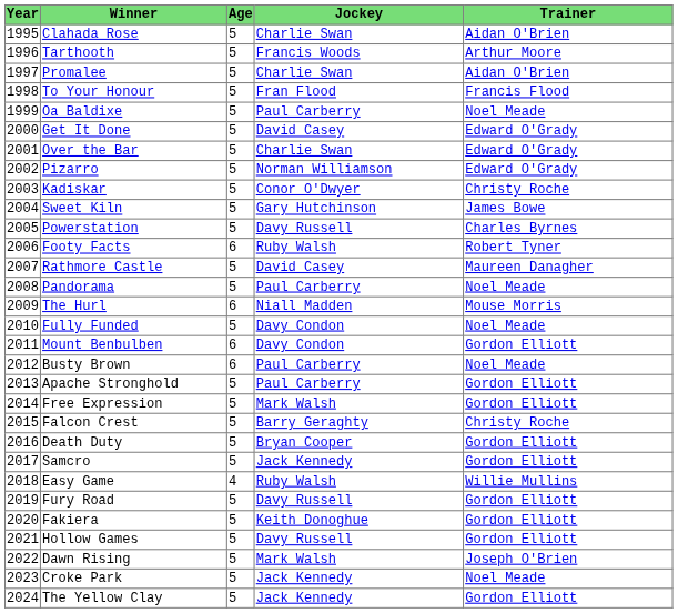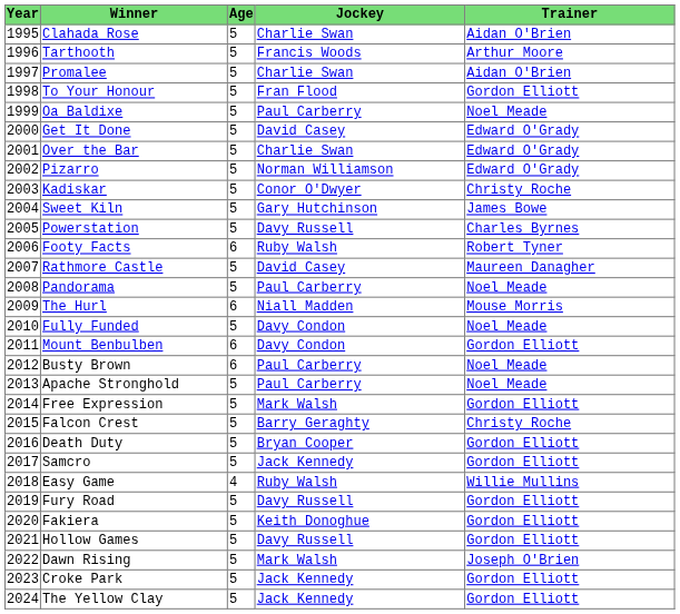 <table class = "sortable" | border="1" style="border-collapse: collapse; font-size:90%">
 <tr bgcolor="#77dd77" align="center">
 <th>Year</th>
 <th>Winner</th>
 <th>Age</th>
 <th>Jockey</th>
 <th>Trainer</th>
 </tr>
 <tr>
 <td>1995</td>
 <td width=160px><a href='#'>Clahada Rose</a></td>
 <td>5</td>
 <td width=180px><a href='#'>Charlie Swan</a></td>
 <td width=180px><a href='#'>Aidan O'Brien</a></td>
 </tr>
 <tr>
 <td>1996</td>
 <td><a href='#'>Tarthooth</a></td>
 <td>5</td>
 <td><a href='#'>Francis Woods</a></td>
 <td><a href='#'>Arthur Moore</a></td>
 </tr>
 <tr>
 <td>1997</td>
 <td><a href='#'>Promalee</a></td>
 <td>5</td>
 <td><a href='#'>Charlie Swan</a></td>
 <td><a href='#'>Aidan O'Brien</a></td>
 </tr>
 <tr>
 <td>1998</td>
 <td><a href='#'>To Your Honour</a></td>
 <td>5</td>
 <td><a href='#'>Fran Flood</a></td>
-<td><a href='#'>Francis Flood</a></td>
+<td><a href='#'>Gordon Elliott</a></td>
 </tr>
 <tr>
 <td>1999</td>
 <td><a href='#'>Oa Baldixe</a></td>
 <td>5</td>
 <td><a href='#'>Paul Carberry</a></td>
 <td><a href='#'>Noel Meade</a></td>
 </tr>
 <tr>
 <td>2000</td>
 <td><a href='#'>Get It Done</a></td>
 <td>5</td>
 <td><a href='#'>David Casey</a></td>
 <td><a href='#'>Edward O'Grady</a></td>
 </tr>
 <tr>
 <td>2001</td>
 <td><a href='#'>Over the Bar</a></td>
 <td>5</td>
 <td><a href='#'>Charlie Swan</a></td>
 <td><a href='#'>Edward O'Grady</a></td>
 </tr>
 <tr>
 <td>2002</td>
 <td><a href='#'>Pizarro</a></td>
 <td>5</td>
 <td><a href='#'>Norman Williamson</a></td>
 <td><a href='#'>Edward O'Grady</a></td>
 </tr>
 <tr>
 <td>2003</td>
 <td><a href='#'>Kadiskar</a></td>
 <td>5</td>
 <td><a href='#'>Conor O'Dwyer</a></td>
 <td><a href='#'>Christy Roche</a></td>
 </tr>
 <tr>
 <td>2004</td>
 <td><a href='#'>Sweet Kiln</a></td>
 <td>5</td>
 <td><a href='#'>Gary Hutchinson</a></td>
 <td><a href='#'>James Bowe</a></td>
 </tr>
 <tr>
 <td>2005</td>
 <td><a href='#'>Powerstation</a></td>
 <td>5</td>
 <td><a href='#'>Davy Russell</a></td>
 <td><a href='#'>Charles Byrnes</a></td>
 </tr>
 <tr>
 <td>2006</td>
 <td><a href='#'>Footy Facts</a></td>
 <td>6</td>
 <td><a href='#'>Ruby Walsh</a></td>
 <td><a href='#'>Robert Tyner</a></td>
 </tr>
 <tr>
 <td>2007</td>
 <td><a href='#'>Rathmore Castle</a></td>
 <td>5</td>
 <td><a href='#'>David Casey</a></td>
 <td><a href='#'>Maureen Danagher</a></td>
 </tr>
 <tr>
 <td>2008</td>
 <td><a href='#'>Pandorama</a></td>
 <td>5</td>
 <td><a href='#'>Paul Carberry</a></td>
 <td><a href='#'>Noel Meade</a></td>
 </tr>
 <tr>
 <td>2009</td>
 <td><a href='#'>The Hurl</a></td>
 <td>6</td>
 <td><a href='#'>Niall Madden</a></td>
 <td><a href='#'>Mouse Morris</a></td>
 </tr>
 <tr>
 <td>2010</td>
 <td><a href='#'>Fully Funded</a></td>
 <td>5</td>
 <td><a href='#'>Davy Condon</a></td>
 <td><a href='#'>Noel Meade</a></td>
 </tr>
 <tr>
 <td>2011</td>
 <td><a href='#'>Mount Benbulben</a></td>
 <td>6</td>
 <td><a href='#'>Davy Condon</a></td>
 <td><a href='#'>Gordon Elliott</a></td>
 </tr>
 <tr>
 <td>2012</td>
 <td>Busty Brown</td>
 <td>6</td>
 <td><a href='#'>Paul Carberry</a></td>
 <td><a href='#'>Noel Meade</a></td>
 </tr>
 <tr>
 <td>2013</td>
 <td>Apache Stronghold</td>
 <td>5</td>
 <td><a href='#'>Paul Carberry</a></td>
-<td><a href='#'>Gordon Elliott</a></td>
+<td><a href='#'>Noel Meade</a></td>
 </tr>
 <tr>
 <td>2014</td>
 <td>Free Expression</td>
 <td>5</td>
 <td><a href='#'>Mark Walsh</a></td>
 <td><a href='#'>Gordon Elliott</a></td>
 </tr>
 <tr>
 <td>2015</td>
 <td>Falcon Crest</td>
 <td>5</td>
 <td><a href='#'>Barry Geraghty</a></td>
 <td><a href='#'>Christy Roche</a></td>
 </tr>
 <tr>
 <td>2016</td>
 <td>Death Duty</td>
 <td>5</td>
 <td><a href='#'>Bryan Cooper</a></td>
 <td><a href='#'>Gordon Elliott</a></td>
 </tr>
 <tr>
 <td>2017</td>
 <td>Samcro</td>
 <td>5</td>
 <td><a href='#'>Jack Kennedy</a></td>
 <td><a href='#'>Gordon Elliott</a></td>
 </tr>
 <tr>
 <td>2018</td>
 <td>Easy Game</td>
 <td>4</td>
 <td><a href='#'>Ruby Walsh</a></td>
 <td><a href='#'>Willie Mullins</a></td>
 </tr>
 <tr>
 <td>2019</td>
 <td>Fury Road</td>
 <td>5</td>
 <td><a href='#'>Davy Russell</a></td>
 <td><a href='#'>Gordon Elliott</a></td>
 </tr>
 <tr>
 <td>2020</td>
 <td>Fakiera</td>
 <td>5</td>
 <td><a href='#'>Keith Donoghue</a></td>
 <td><a href='#'>Gordon Elliott</a></td>
 </tr>
 <tr>
 <td>2021</td>
 <td>Hollow Games</td>
 <td>5</td>
 <td><a href='#'>Davy Russell</a></td>
 <td><a href='#'>Gordon Elliott</a></td>
 </tr>
 <tr>
 <td>2022</td>
 <td>Dawn Rising</td>
 <td>5</td>
 <td><a href='#'>Mark Walsh</a></td>
 <td><a href='#'>Joseph O'Brien</a></td>
 </tr>
 <tr>
 <td>2023</td>
 <td>Croke Park</td>
 <td>5</td>
 <td><a href='#'>Jack Kennedy</a></td>
-<td><a href='#'>Noel Meade</a></td>
+<td><a href='#'>Gordon Elliott</a></td>
 </tr>
 <tr>
 <td>2024</td>
 <td>The Yellow Clay</td>
 <td>5</td>
 <td><a href='#'>Jack Kennedy</a></td>
 <td><a href='#'>Gordon Elliott</a></td>
 </tr>
 </table>
